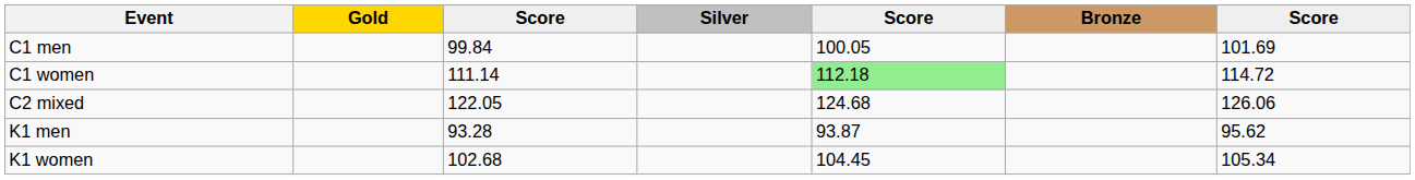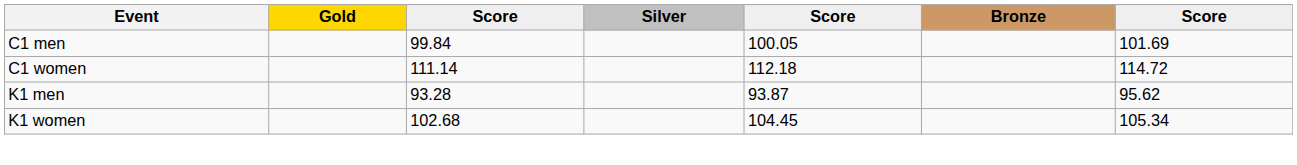 <table class="wikitable" width=100%>
 <tr>
 <th>Event</th>
 <td align=center bgcolor="gold"><strong>Gold</strong></td>
 <td align=center bgcolor="EFEFEF"><strong>Score</strong></td>
 <td align=center bgcolor="silver"><strong>Silver</strong></td>
 <td align=center bgcolor="EFEFEF"><strong>Score</strong></td>
 <td align=center bgcolor="CC9966"><strong>Bronze</strong></td>
 <td align=center bgcolor="EFEFEF"><strong>Score</strong></td>
 </tr>
 <tr>
 <td>C1 men</td>
 <td></td>
 <td>99.84</td>
 <td></td>
 <td>100.05</td>
 <td></td>
 <td>101.69</td>
 </tr>
 <tr>
 <td>C1 women</td>
 <td></td>
 <td>111.14</td>
 <td></td>
-<td style="background: lightgreen;">112.18</td>
+<td>112.18</td>
 <td></td>
 <td>114.72</td>
-</tr>
-<tr>
-<td>C2 mixed</td>
-<td></td>
-<td>122.05</td>
-<td></td>
-<td>124.68</td>
-<td></td>
-<td>126.06</td>
 </tr>
 <tr>
 <td>K1 men</td>
 <td></td>
 <td>93.28</td>
 <td></td>
 <td>93.87</td>
 <td></td>
 <td>95.62</td>
 </tr>
 <tr>
 <td>K1 women</td>
 <td></td>
 <td>102.68</td>
 <td></td>
 <td>104.45</td>
 <td></td>
 <td>105.34</td>
 </tr>
 </table>
